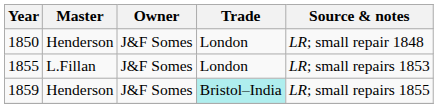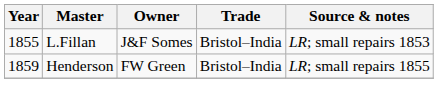 <table class="sortable wikitable">
 <tr>
 <th>Year</th>
 <th>Master</th>
 <th>Owner</th>
 <th>Trade</th>
 <th>Source & notes</th>
 </tr>
 <tr>
-<td>1850</td>
-<td>Henderson</td>
-<td>J&F Somes</td>
-<td>London</td>
-<td><em>LR</em>; small repair 1848</td>
-</tr>
-<tr>
 <td>1855</td>
 <td>L.Fillan</td>
 <td>J&F Somes</td>
-<td>London</td>
+<td>Bristol–India</td>
 <td><em>LR</em>; small repairs 1853</td>
 </tr>
 <tr>
 <td>1859</td>
 <td>Henderson</td>
-<td>J&F Somes</td>
-<td style="background: paleturquoise;">Bristol–India</td>
+<td>FW Green</td>
+<td>Bristol–India</td>
 <td><em>LR</em>; small repairs 1855</td>
 </tr>
 <tr>
 </tr>
 </table>
